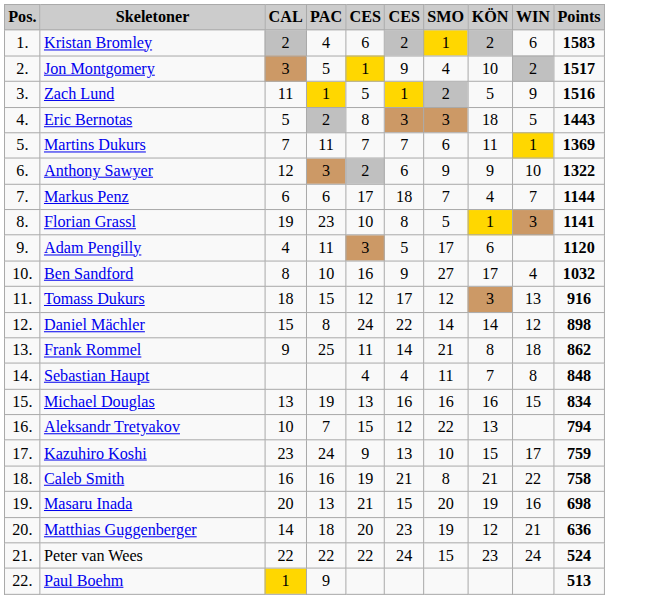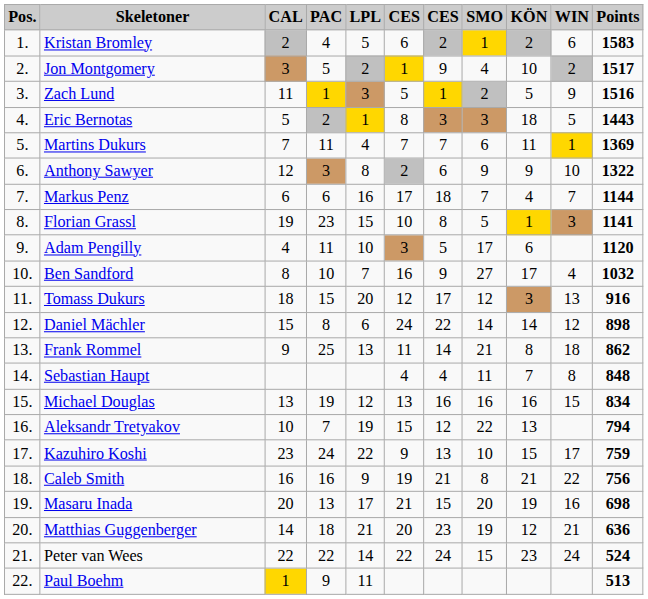 <table class=wikitable  bgcolor="#f7f8ff" cellpadding="3" cellspacing="0" border="1" style="text-align:center; border: gray solid 1px; border-collapse: collapse;">
 <tr bgcolor="#CCCCCC">
 <td align="center" width="10"><strong>Pos.</strong></td>
 <td align="center" width="215"><strong>Skeletoner</strong></td>
 <td align="center" width="20"><strong>CAL</strong></td>
 <td align="center" width="20"><strong>PAC</strong></td>
+<td align="center" width="20"><strong>LPL</strong></td>
 <td align="center" width="20"><strong>CES</strong></td>
 <td align="center" width="20"><strong>CES</strong></td>
 <td align="center" width="20"><strong>SMO</strong></td>
 <td align="center" width="20"><strong>KÖN</strong></td>
 <td align="center" width="20"><strong>WIN</strong></td>
 <td align="center" width="20"><strong>Points</strong></td>
 </tr>
 <tr>
 <td>1.</td>
 <td align="left"> <a href='#'>Kristan Bromley</a></td>
 <td bgcolor="silver">2</td>
 <td>4</td>
+<td>5</td>
 <td>6</td>
 <td bgcolor="silver">2</td>
 <td bgcolor="gold">1</td>
 <td bgcolor="silver">2</td>
 <td>6</td>
 <td><strong>1583</strong></td>
 </tr>
 <tr>
 <td>2.</td>
 <td align="left"> <a href='#'>Jon Montgomery</a></td>
 <td bgcolor="cc9966">3</td>
 <td>5</td>
+<td bgcolor="silver">2</td>
 <td bgcolor="gold">1</td>
 <td>9</td>
 <td>4</td>
 <td>10</td>
 <td bgcolor="silver">2</td>
 <td><strong>1517</strong></td>
 </tr>
 <tr>
 <td>3.</td>
 <td align="left"> <a href='#'>Zach Lund</a></td>
 <td>11</td>
 <td bgcolor="gold">1</td>
+<td bgcolor="cc9966">3</td>
 <td>5</td>
 <td bgcolor="gold">1</td>
 <td bgcolor="silver">2</td>
 <td>5</td>
 <td>9</td>
 <td><strong>1516</strong></td>
 </tr>
 <tr>
 <td>4.</td>
 <td align="left"> <a href='#'>Eric Bernotas</a></td>
 <td>5</td>
 <td bgcolor="silver">2</td>
+<td bgcolor="gold">1</td>
 <td>8</td>
 <td bgcolor="cc9966">3</td>
 <td bgcolor="cc9966">3</td>
 <td>18</td>
 <td>5</td>
 <td><strong>1443</strong></td>
 </tr>
 <tr>
 <td>5.</td>
 <td align="left"> <a href='#'>Martins Dukurs</a></td>
 <td>7</td>
 <td>11</td>
+<td>4</td>
 <td>7</td>
 <td>7</td>
 <td>6</td>
 <td>11</td>
 <td bgcolor="gold">1</td>
 <td><strong>1369</strong></td>
 </tr>
 <tr>
 <td>6.</td>
 <td align="left"> <a href='#'>Anthony Sawyer</a></td>
 <td>12</td>
 <td bgcolor="cc9966">3</td>
+<td>8</td>
 <td bgcolor="silver">2</td>
 <td>6</td>
 <td>9</td>
 <td>9</td>
 <td>10</td>
 <td><strong>1322</strong></td>
 </tr>
 <tr>
 <td>7.</td>
 <td align="left"> <a href='#'>Markus Penz</a></td>
 <td>6</td>
 <td>6</td>
+<td>16</td>
 <td>17</td>
 <td>18</td>
 <td>7</td>
 <td>4</td>
 <td>7</td>
 <td><strong>1144</strong></td>
 </tr>
 <tr>
 <td>8.</td>
 <td align="left"> <a href='#'>Florian Grassl</a></td>
 <td>19</td>
 <td>23</td>
+<td>15</td>
 <td>10</td>
 <td>8</td>
 <td>5</td>
 <td bgcolor="gold">1</td>
 <td bgcolor="cc9966">3</td>
 <td><strong>1141</strong></td>
 </tr>
 <tr>
 <td>9.</td>
 <td align="left"> <a href='#'>Adam Pengilly</a></td>
 <td>4</td>
 <td>11</td>
+<td>10</td>
 <td bgcolor="cc9966">3</td>
 <td>5</td>
 <td>17</td>
 <td>6</td>
 <td></td>
 <td><strong>1120</strong></td>
 </tr>
 <tr>
 <td>10.</td>
 <td align="left"> <a href='#'>Ben Sandford</a></td>
 <td>8</td>
 <td>10</td>
+<td>7</td>
 <td>16</td>
 <td>9</td>
 <td>27</td>
 <td>17</td>
 <td>4</td>
 <td><strong>1032</strong></td>
 </tr>
 <tr>
 <td>11.</td>
 <td align="left"> <a href='#'>Tomass Dukurs</a></td>
 <td>18</td>
 <td>15</td>
+<td>20</td>
 <td>12</td>
 <td>17</td>
 <td>12</td>
 <td bgcolor="cc9966">3</td>
 <td>13</td>
 <td><strong>916</strong></td>
 </tr>
 <tr>
 <td>12.</td>
 <td align="left"> <a href='#'>Daniel Mächler</a></td>
 <td>15</td>
 <td>8</td>
+<td>6</td>
 <td>24</td>
 <td>22</td>
 <td>14</td>
 <td>14</td>
 <td>12</td>
 <td><strong>898</strong></td>
 </tr>
 <tr>
 <td>13.</td>
 <td align="left"> <a href='#'>Frank Rommel</a></td>
 <td>9</td>
 <td>25</td>
+<td>13</td>
 <td>11</td>
 <td>14</td>
 <td>21</td>
 <td>8</td>
 <td>18</td>
 <td><strong>862</strong></td>
 </tr>
 <tr>
 <td>14.</td>
 <td align="left"> <a href='#'>Sebastian Haupt</a></td>
+<td></td>
 <td></td>
 <td></td>
 <td>4</td>
 <td>4</td>
 <td>11</td>
 <td>7</td>
 <td>8</td>
 <td><strong>848</strong></td>
 </tr>
 <tr>
 <td>15.</td>
 <td align="left"> <a href='#'>Michael Douglas</a></td>
 <td>13</td>
 <td>19</td>
+<td>12</td>
 <td>13</td>
 <td>16</td>
 <td>16</td>
 <td>16</td>
 <td>15</td>
 <td><strong>834</strong></td>
 </tr>
 <tr>
 <td>16.</td>
 <td align="left"> <a href='#'>Aleksandr Tretyakov</a></td>
 <td>10</td>
 <td>7</td>
+<td>19</td>
 <td>15</td>
 <td>12</td>
 <td>22</td>
 <td>13</td>
 <td></td>
 <td><strong>794</strong></td>
 </tr>
 <tr>
 <td>17.</td>
 <td align="left"> <a href='#'>Kazuhiro Koshi</a></td>
 <td>23</td>
 <td>24</td>
+<td>22</td>
 <td>9</td>
 <td>13</td>
 <td>10</td>
 <td>15</td>
 <td>17</td>
 <td><strong>759</strong></td>
 </tr>
 <tr>
 <td>18.</td>
 <td align="left"> <a href='#'>Caleb Smith</a></td>
 <td>16</td>
 <td>16</td>
+<td>9</td>
 <td>19</td>
 <td>21</td>
 <td>8</td>
 <td>21</td>
 <td>22</td>
-<td><strong>758</strong></td>
+<td><strong>756</strong></td>
 </tr>
 <tr>
 <td>19.</td>
 <td align="left"> <a href='#'>Masaru Inada</a></td>
 <td>20</td>
 <td>13</td>
+<td>17</td>
 <td>21</td>
 <td>15</td>
 <td>20</td>
 <td>19</td>
 <td>16</td>
 <td><strong>698</strong></td>
 </tr>
 <tr>
 <td>20.</td>
 <td align="left"> <a href='#'>Matthias Guggenberger</a></td>
 <td>14</td>
 <td>18</td>
+<td>21</td>
 <td>20</td>
 <td>23</td>
 <td>19</td>
 <td>12</td>
 <td>21</td>
 <td><strong>636</strong></td>
 </tr>
 <tr>
 <td>21.</td>
 <td align="left"> Peter van Wees</td>
 <td>22</td>
 <td>22</td>
+<td>14</td>
 <td>22</td>
 <td>24</td>
 <td>15</td>
 <td>23</td>
 <td>24</td>
 <td><strong>524</strong></td>
 </tr>
 <tr>
 <td>22.</td>
 <td align="left"> <a href='#'>Paul Boehm</a></td>
 <td bgcolor="gold">1</td>
 <td>9</td>
+<td>11</td>
 <td></td>
 <td></td>
 <td></td>
 <td></td>
 <td></td>
 <td><strong>513</strong><br></td>
 </tr>
 </table>
